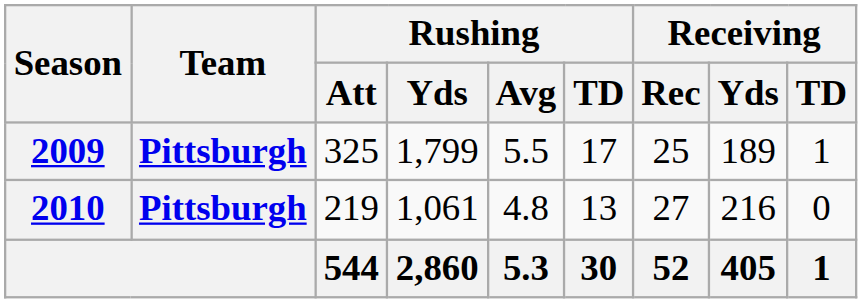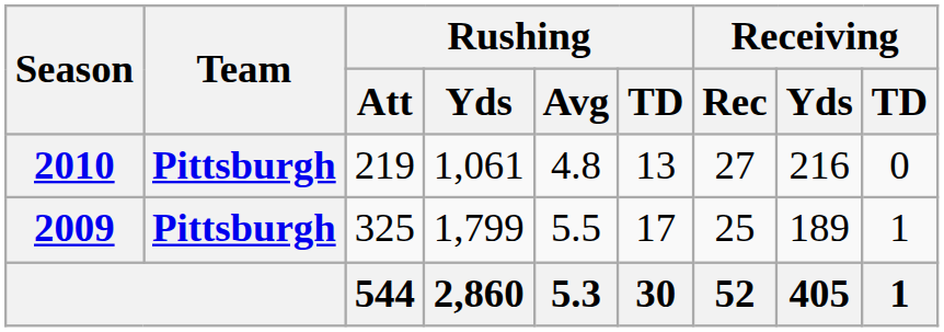 <table class="wikitable" style="text-align:center;">
 <tr>
 <th rowspan="2">Season</th>
 <th rowspan="2">Team</th>
 <th colspan="4">Rushing</th>
 <th colspan="3">Receiving</th>
 </tr>
 <tr>
 <th>Att</th>
 <th>Yds</th>
 <th>Avg</th>
 <th>TD</th>
 <th>Rec</th>
 <th>Yds</th>
 <th>TD</th>
 </tr>
 <tr>
+<th><a href='#'>2010</a></th>
+<th><a href='#'>Pittsburgh</a></th>
+<td>219</td>
+<td>1,061</td>
+<td>4.8</td>
+<td>13</td>
+<td>27</td>
+<td>216</td>
+<td>0</td>
+</tr>
+<tr>
 <th><a href='#'>2009</a></th>
 <th><a href='#'>Pittsburgh</a></th>
 <td>325</td>
 <td>1,799</td>
 <td>5.5</td>
 <td>17</td>
 <td>25</td>
 <td>189</td>
 <td>1</td>
-</tr>
-<tr>
-<th><a href='#'>2010</a></th>
-<th><a href='#'>Pittsburgh</a></th>
-<td>219</td>
-<td>1,061</td>
-<td>4.8</td>
-<td>13</td>
-<td>27</td>
-<td>216</td>
-<td>0</td>
 </tr>
 <tr>
 <th colspan="2"></th>
 <th>544</th>
 <th>2,860</th>
 <th>5.3</th>
 <th>30</th>
 <th>52</th>
 <th>405</th>
 <th>1</th>
 </tr>
 </table>
